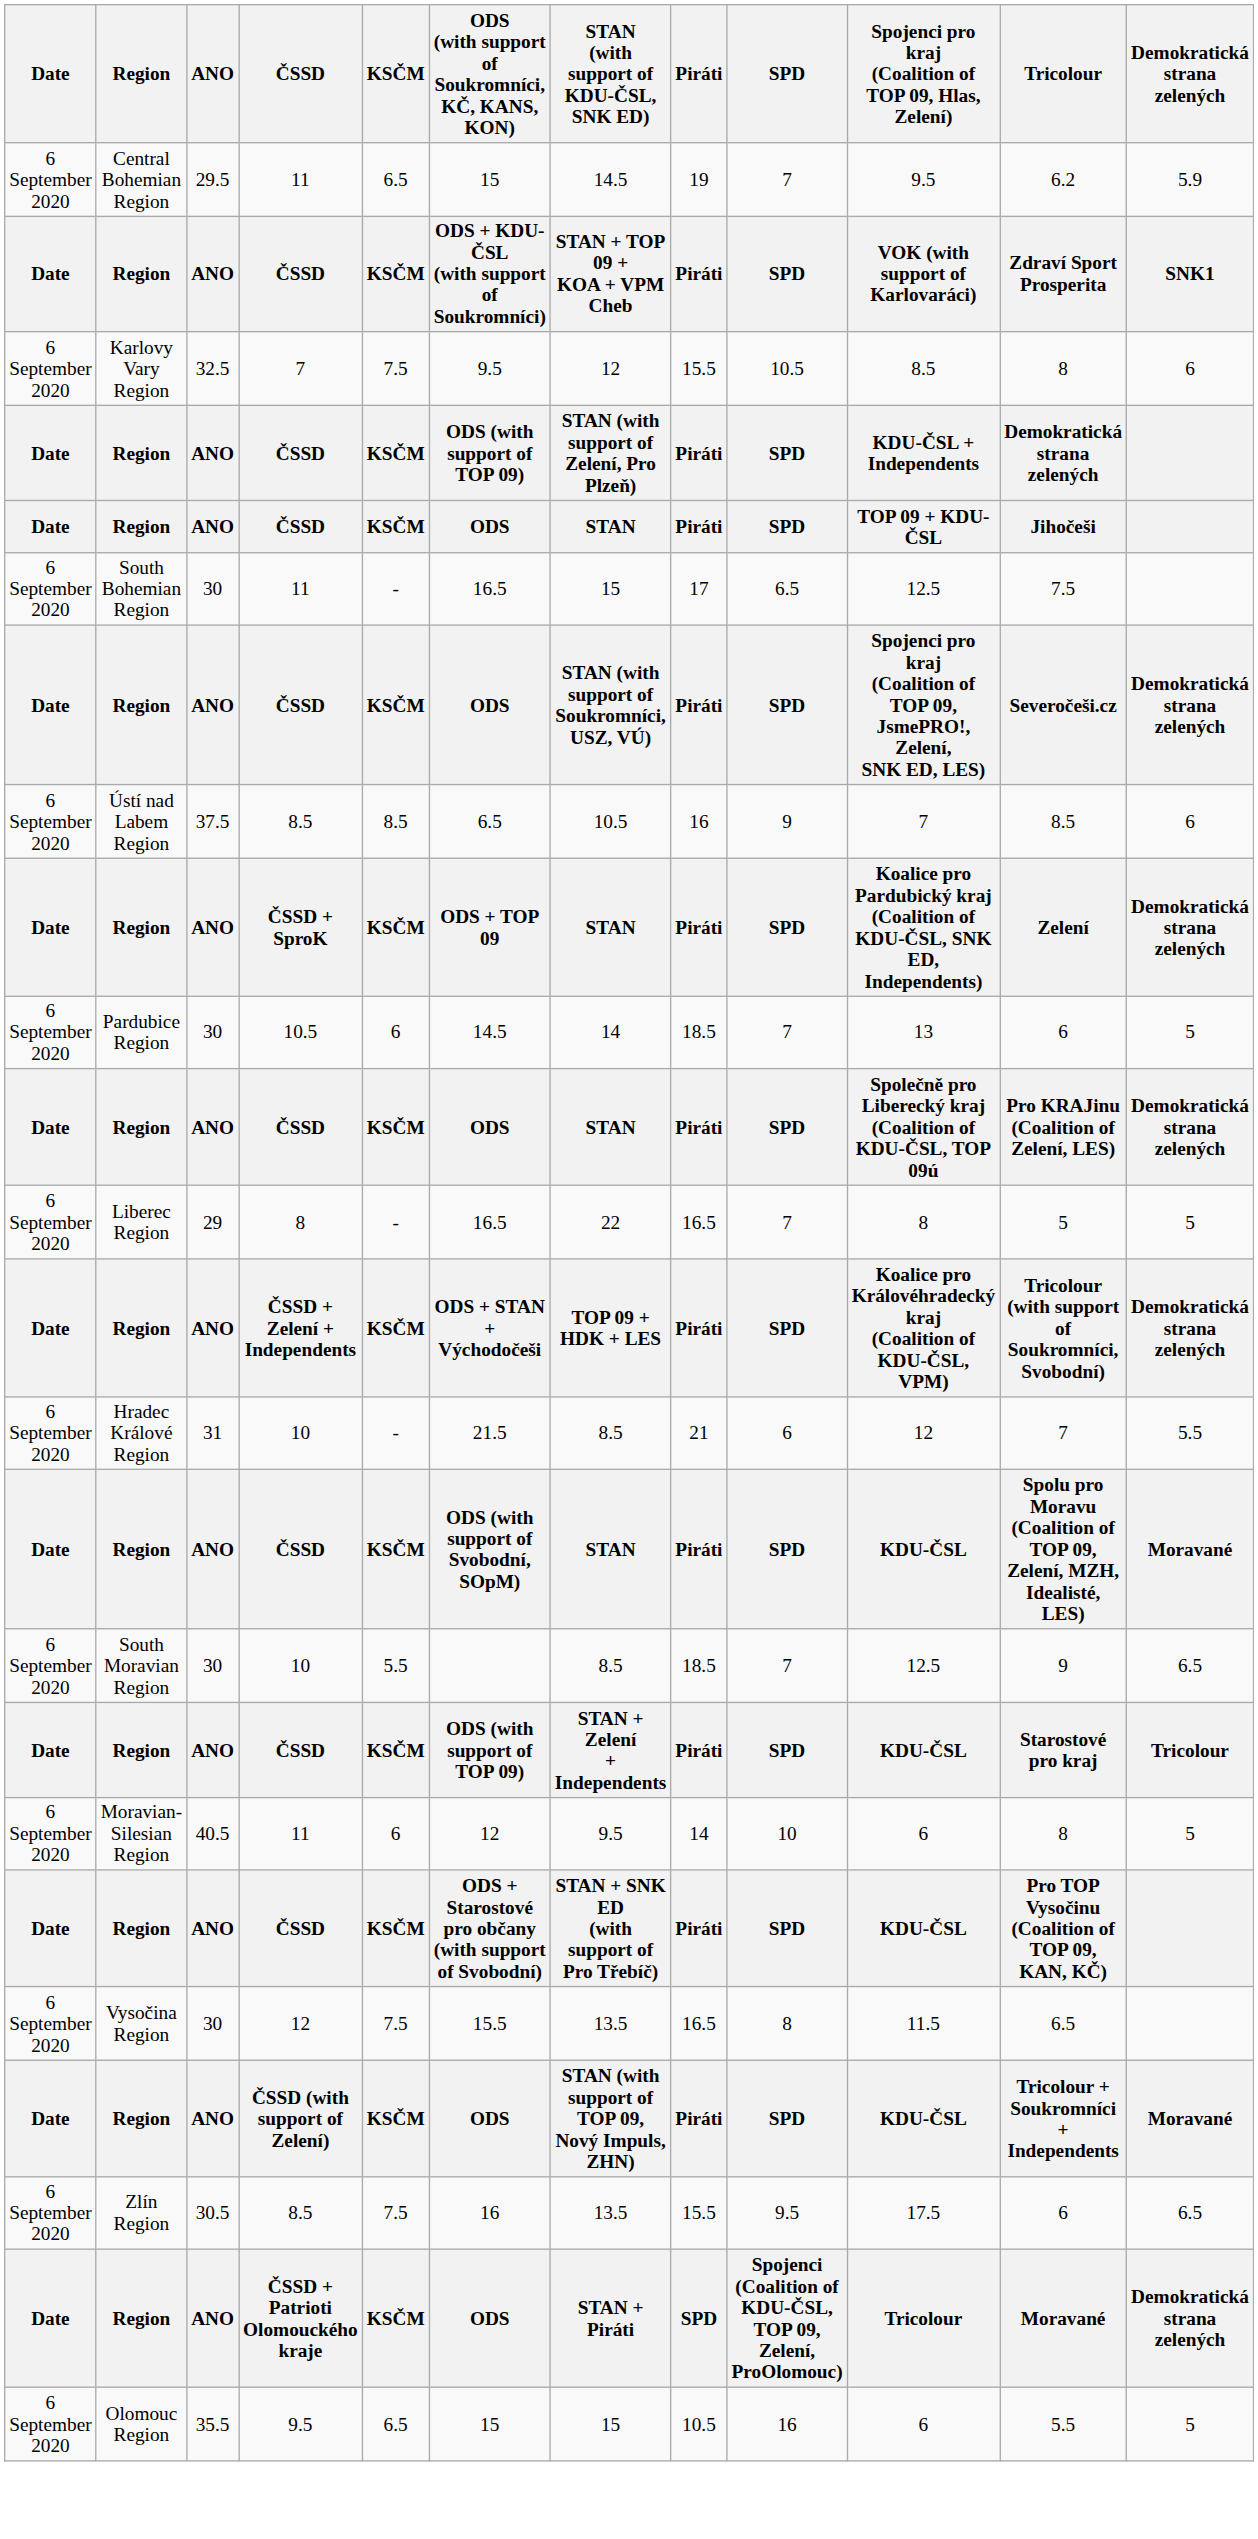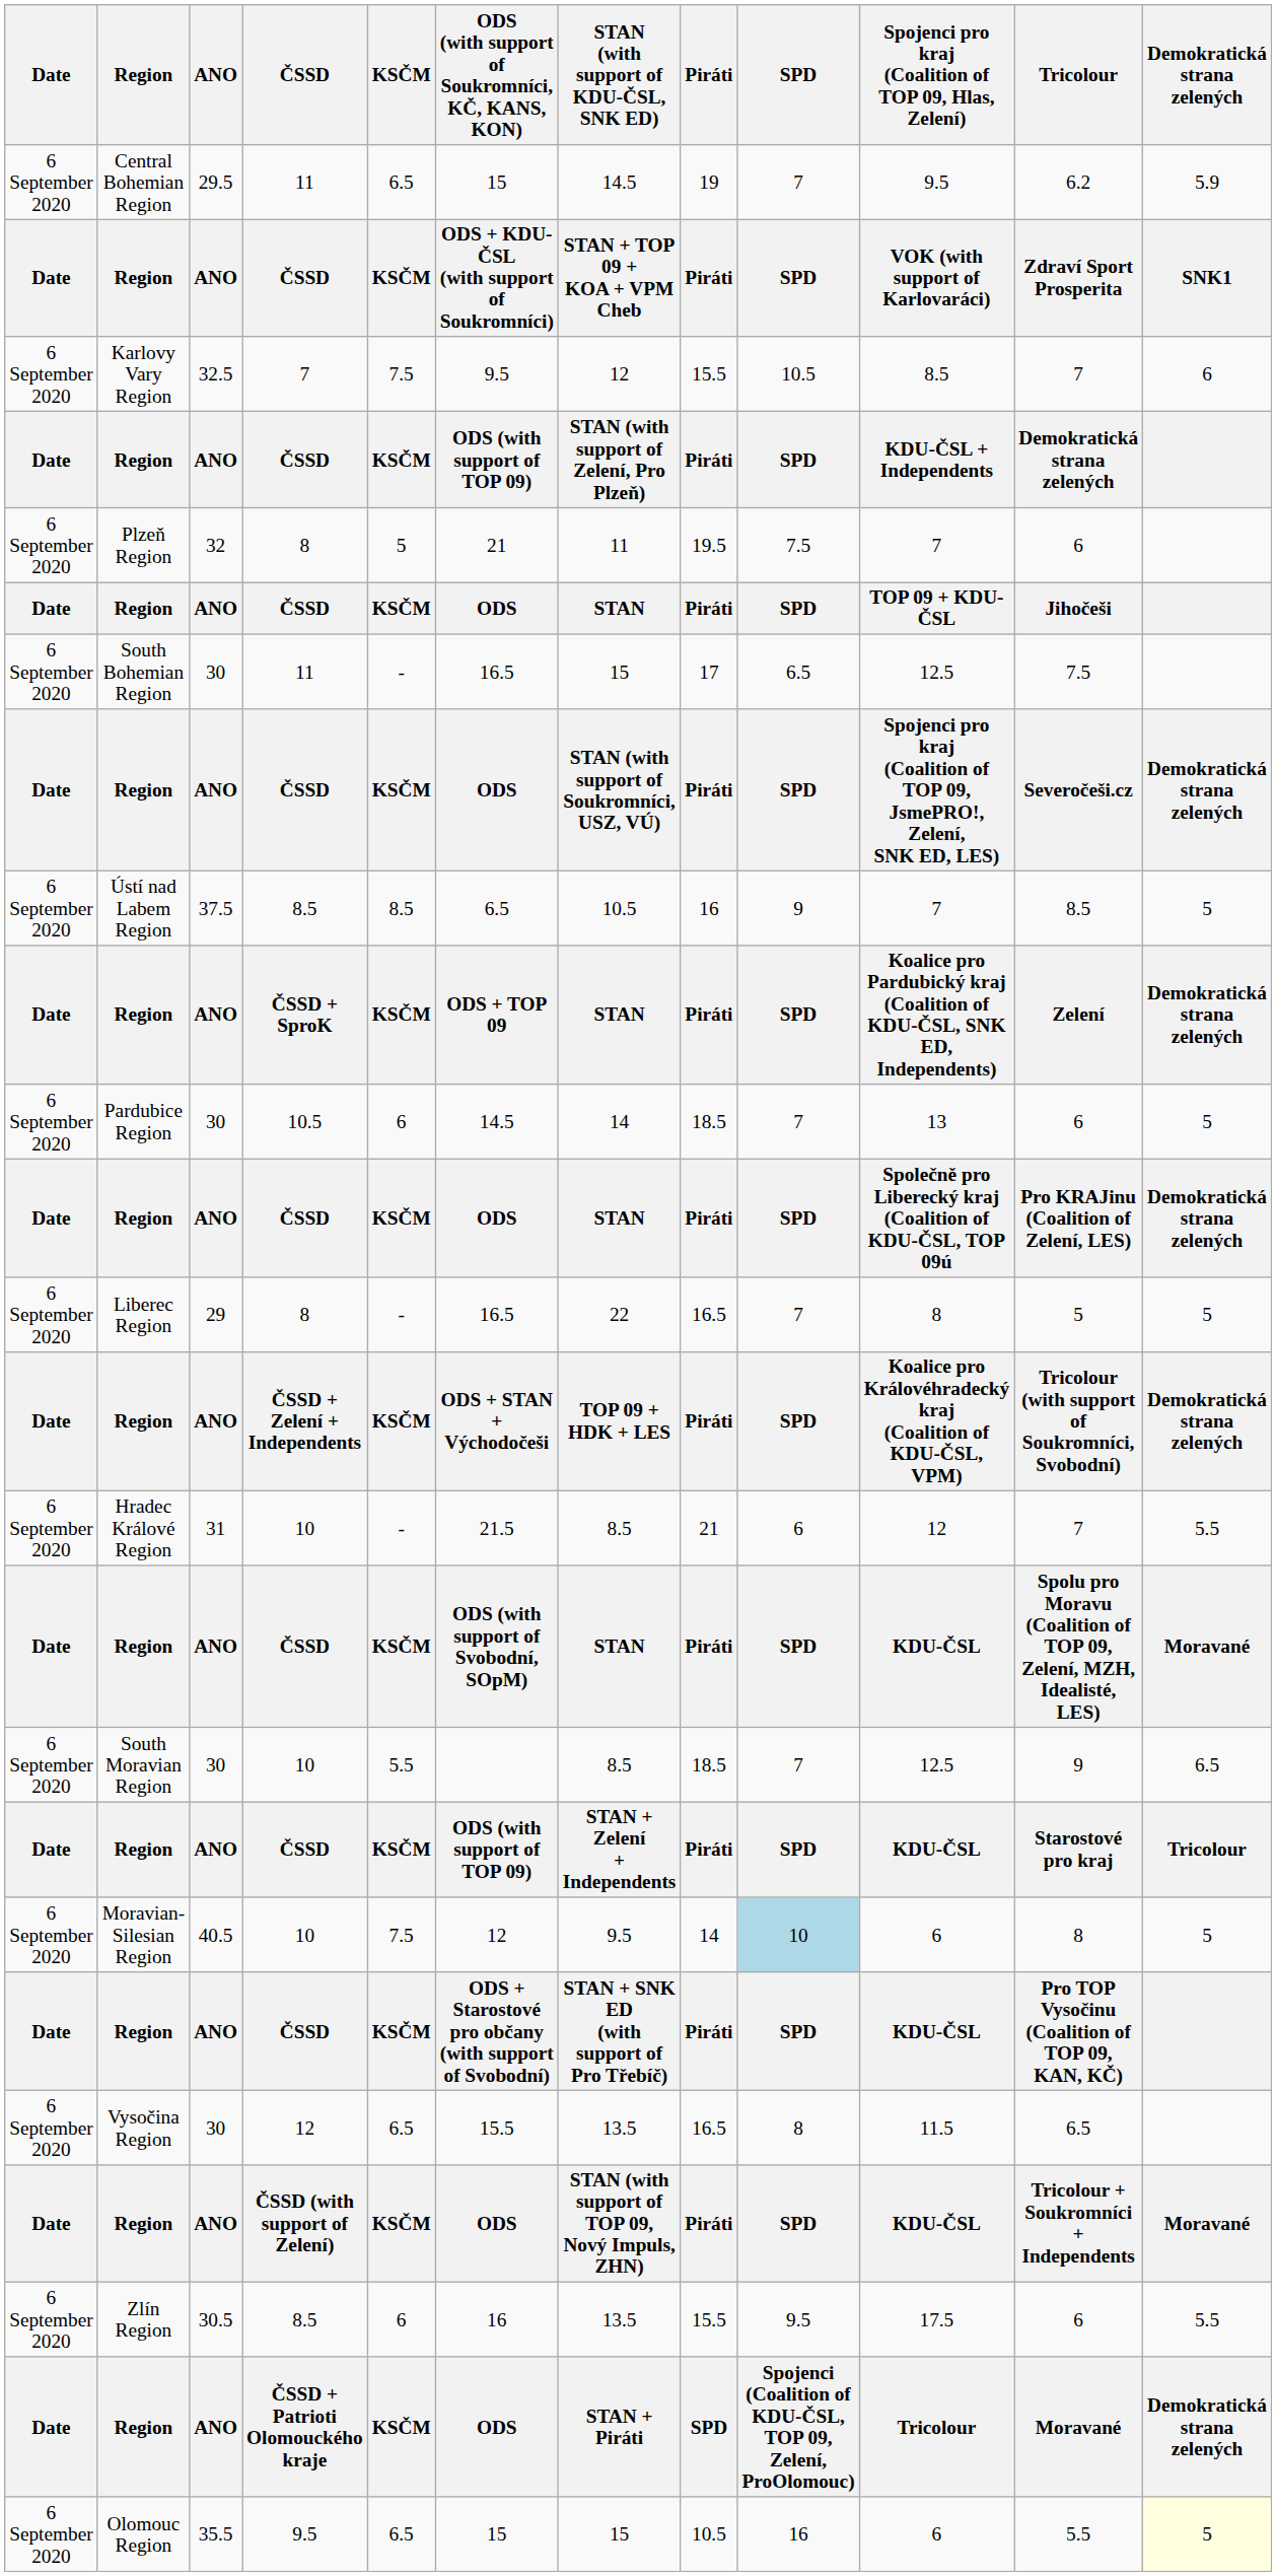 <table class="wikitable" style="text-align:center; font-size:90%; line-height:16px; width:100%">
 <tr>
 <th>Date</th>
 <th>Region</th>
 <th>ANO</th>
 <th>ČSSD</th>
 <th>KSČM</th>
 <th>ODS<br>(with support of Soukromníci,<br>KČ, KANS, KON)</th>
 <th>STAN<br>(with support of<br>KDU-ČSL, SNK ED)</th>
 <th>Piráti</th>
 <th>SPD</th>
 <th>Spojenci pro kraj<br>(Coalition of TOP 09, Hlas, Zelení)</th>
 <th>Tricolour</th>
 <th>Demokratická strana zelených</th>
 </tr>
 <tr>
 <td>6 September 2020</td>
 <td>Central Bohemian Region</td>
 <td>29.5</td>
 <td>11</td>
 <td>6.5</td>
 <td>15</td>
 <td>14.5</td>
 <td>19</td>
 <td>7</td>
 <td>9.5</td>
 <td>6.2</td>
 <td>5.9</td>
 </tr>
 <tr>
 <th>Date</th>
 <th>Region</th>
 <th>ANO</th>
 <th>ČSSD</th>
 <th>KSČM</th>
 <th>ODS + KDU-ČSL<br>(with support of Soukromníci)</th>
 <th>STAN + TOP 09 +<br>KOA + VPM Cheb</th>
 <th>Piráti</th>
 <th>SPD</th>
 <th>VOK (with support of Karlovaráci)</th>
 <th>Zdraví Sport Prosperita</th>
 <th>SNK1</th>
 </tr>
 <tr>
 <td>6 September 2020</td>
 <td>Karlovy Vary Region</td>
 <td>32.5</td>
 <td>7</td>
 <td>7.5</td>
 <td>9.5</td>
 <td>12</td>
 <td>15.5</td>
 <td>10.5</td>
 <td>8.5</td>
-<td>8</td>
+<td>7</td>
 <td>6</td>
 </tr>
 <tr>
 <th>Date</th>
 <th>Region</th>
 <th>ANO</th>
 <th>ČSSD</th>
 <th>KSČM</th>
 <th>ODS (with support of TOP 09)</th>
 <th>STAN (with support of<br>Zelení, Pro Plzeň)</th>
 <th>Piráti</th>
 <th>SPD</th>
 <th>KDU-ČSL + Independents</th>
 <th>Demokratická strana zelených</th>
 <th></th>
+</tr>
+<tr>
+<td>6 September 2020</td>
+<td>Plzeň Region</td>
+<td>32</td>
+<td>8</td>
+<td>5</td>
+<td>21</td>
+<td>11</td>
+<td>19.5</td>
+<td>7.5</td>
+<td>7</td>
+<td>6</td>
+<td></td>
 </tr>
 <tr>
 <th>Date</th>
 <th>Region</th>
 <th>ANO</th>
 <th>ČSSD</th>
 <th>KSČM</th>
 <th>ODS</th>
 <th>STAN</th>
 <th>Piráti</th>
 <th>SPD</th>
 <th>TOP 09 + KDU-ČSL</th>
 <th>Jihočeši</th>
 <th></th>
 </tr>
 <tr>
 <td>6 September 2020</td>
 <td>South Bohemian Region</td>
 <td>30</td>
 <td>11</td>
 <td>-</td>
 <td>16.5</td>
 <td>15</td>
 <td>17</td>
 <td>6.5</td>
 <td>12.5</td>
 <td>7.5</td>
 <td></td>
 </tr>
 <tr>
 <th>Date</th>
 <th>Region</th>
 <th>ANO</th>
 <th>ČSSD</th>
 <th>KSČM</th>
 <th>ODS</th>
 <th>STAN (with support of Soukromníci, USZ, VÚ)</th>
 <th>Piráti</th>
 <th>SPD</th>
 <th>Spojenci pro kraj<br>(Coalition of TOP 09, JsmePRO!, Zelení,<br>SNK ED, LES)</th>
 <th>Severočeši.cz</th>
 <th>Demokratická strana zelených</th>
 </tr>
 <tr>
 <td>6 September 2020</td>
 <td>Ústí nad Labem Region</td>
 <td>37.5</td>
 <td>8.5</td>
 <td>8.5</td>
 <td>6.5</td>
 <td>10.5</td>
 <td>16</td>
 <td>9</td>
 <td>7</td>
 <td>8.5</td>
-<td>6</td>
+<td>5</td>
 </tr>
 <tr>
 <th>Date</th>
 <th>Region</th>
 <th>ANO</th>
 <th>ČSSD + SproK</th>
 <th>KSČM</th>
 <th>ODS + TOP 09</th>
 <th>STAN</th>
 <th>Piráti</th>
 <th>SPD</th>
 <th>Koalice pro Pardubický kraj<br>(Coalition of KDU-ČSL, SNK ED, Independents)</th>
 <th>Zelení</th>
 <th>Demokratická strana zelených</th>
 </tr>
 <tr>
 <td>6 September 2020</td>
 <td>Pardubice Region</td>
 <td>30</td>
 <td>10.5</td>
 <td>6</td>
 <td>14.5</td>
 <td>14</td>
 <td>18.5</td>
 <td>7</td>
 <td>13</td>
 <td>6</td>
 <td>5</td>
 </tr>
 <tr>
 <th>Date</th>
 <th>Region</th>
 <th>ANO</th>
 <th>ČSSD</th>
 <th>KSČM</th>
 <th>ODS</th>
 <th>STAN</th>
 <th>Piráti</th>
 <th>SPD</th>
 <th>Společně pro Liberecký kraj<br>(Coalition of KDU-ČSL, TOP 09ú</th>
 <th>Pro KRAJinu<br>(Coalition of Zelení, LES)</th>
 <th>Demokratická strana zelených</th>
 </tr>
 <tr>
 <td>6 September 2020</td>
 <td>Liberec Region</td>
 <td>29</td>
 <td>8</td>
 <td>-</td>
 <td>16.5</td>
 <td>22</td>
 <td>16.5</td>
 <td>7</td>
 <td>8</td>
 <td>5</td>
 <td>5</td>
 </tr>
 <tr>
 <th>Date</th>
 <th>Region</th>
 <th>ANO</th>
 <th>ČSSD + Zelení + Independents</th>
 <th>KSČM</th>
 <th>ODS + STAN + Východočeši</th>
 <th>TOP 09 + HDK + LES</th>
 <th>Piráti</th>
 <th>SPD</th>
 <th>Koalice pro Královéhradecký kraj<br>(Coalition of KDU-ČSL, VPM)</th>
 <th>Tricolour<br>(with support of<br>Soukromníci, Svobodní)</th>
 <th>Demokratická strana zelených</th>
 </tr>
 <tr>
 <td>6 September 2020</td>
 <td>Hradec Králové Region</td>
 <td>31</td>
 <td>10</td>
 <td>-</td>
 <td>21.5</td>
 <td>8.5</td>
 <td>21</td>
 <td>6</td>
 <td>12</td>
 <td>7</td>
 <td>5.5</td>
 </tr>
 <tr>
 <th>Date</th>
 <th>Region</th>
 <th>ANO</th>
 <th>ČSSD</th>
 <th>KSČM</th>
 <th>ODS (with support of<br>Svobodní, SOpM)</th>
 <th>STAN</th>
 <th>Piráti</th>
 <th>SPD</th>
 <th>KDU-ČSL</th>
 <th>Spolu pro Moravu<br>(Coalition of TOP 09,<br>Zelení, MZH, Idealisté, LES)</th>
 <th>Moravané</th>
 </tr>
 <tr>
 <td>6 September 2020</td>
 <td>South Moravian Region</td>
 <td>30</td>
 <td>10</td>
 <td>5.5</td>
 <td></td>
 <td>8.5</td>
 <td>18.5</td>
 <td>7</td>
 <td>12.5</td>
 <td>9</td>
 <td>6.5</td>
 </tr>
 <tr>
 <th>Date</th>
 <th>Region</th>
 <th>ANO</th>
 <th>ČSSD</th>
 <th>KSČM</th>
 <th>ODS (with support of TOP 09)</th>
 <th>STAN + Zelení<br>+ Independents</th>
 <th>Piráti</th>
 <th>SPD</th>
 <th>KDU-ČSL</th>
 <th>Starostové pro kraj</th>
 <th>Tricolour</th>
 </tr>
 <tr>
 <td>6 September 2020</td>
 <td>Moravian-Silesian Region</td>
 <td>40.5</td>
-<td>11</td>
-<td>6</td>
+<td>10</td>
+<td>7.5</td>
 <td>12</td>
 <td>9.5</td>
 <td>14</td>
-<td>10</td>
+<td style="background: lightblue;">10</td>
 <td>6</td>
 <td>8</td>
 <td>5</td>
 </tr>
 <tr>
 <th>Date</th>
 <th>Region</th>
 <th>ANO</th>
 <th>ČSSD</th>
 <th>KSČM</th>
 <th>ODS +<br>Starostové pro občany (with support of Svobodní)</th>
 <th>STAN + SNK ED<br>(with support of Pro Třebíč)</th>
 <th>Piráti</th>
 <th>SPD</th>
 <th>KDU-ČSL</th>
 <th>Pro TOP Vysočinu<br>(Coalition of TOP 09,<br>KAN, KČ)</th>
 <th></th>
 </tr>
 <tr>
 <td>6 September 2020</td>
 <td>Vysočina Region</td>
 <td>30</td>
 <td>12</td>
-<td>7.5</td>
+<td>6.5</td>
 <td>15.5</td>
 <td>13.5</td>
 <td>16.5</td>
 <td>8</td>
 <td>11.5</td>
 <td>6.5</td>
 <td></td>
 </tr>
 <tr>
 <th>Date</th>
 <th>Region</th>
 <th>ANO</th>
 <th>ČSSD (with support of Zelení)</th>
 <th>KSČM</th>
 <th>ODS</th>
 <th>STAN (with support of TOP 09, Nový Impuls, ZHN)</th>
 <th>Piráti</th>
 <th>SPD</th>
 <th>KDU-ČSL</th>
 <th>Tricolour + Soukromníci + Independents</th>
 <th>Moravané</th>
 </tr>
 <tr>
 <td>6 September 2020</td>
 <td>Zlín Region</td>
 <td>30.5</td>
 <td>8.5</td>
-<td>7.5</td>
+<td>6</td>
 <td>16</td>
 <td>13.5</td>
 <td>15.5</td>
 <td>9.5</td>
 <td>17.5</td>
 <td>6</td>
-<td>6.5</td>
+<td>5.5</td>
 </tr>
 <tr>
 <th>Date</th>
 <th>Region</th>
 <th>ANO</th>
 <th>ČSSD + Patrioti Olomouckého kraje</th>
 <th>KSČM</th>
 <th>ODS</th>
 <th>STAN + Piráti</th>
 <th>SPD</th>
 <th>Spojenci<br>(Coalition of<br>KDU-ČSL,<br>TOP 09, Zelení, ProOlomouc)</th>
 <th>Tricolour</th>
 <th>Moravané</th>
 <th>Demokratická strana zelených</th>
 </tr>
 <tr>
 <td>6 September 2020</td>
 <td>Olomouc Region</td>
 <td>35.5</td>
 <td>9.5</td>
 <td>6.5</td>
 <td>15</td>
 <td>15</td>
 <td>10.5</td>
 <td>16</td>
 <td>6</td>
 <td>5.5</td>
-<td>5</td>
+<td style="background: lightyellow;">5</td>
 </tr>
 </table>
